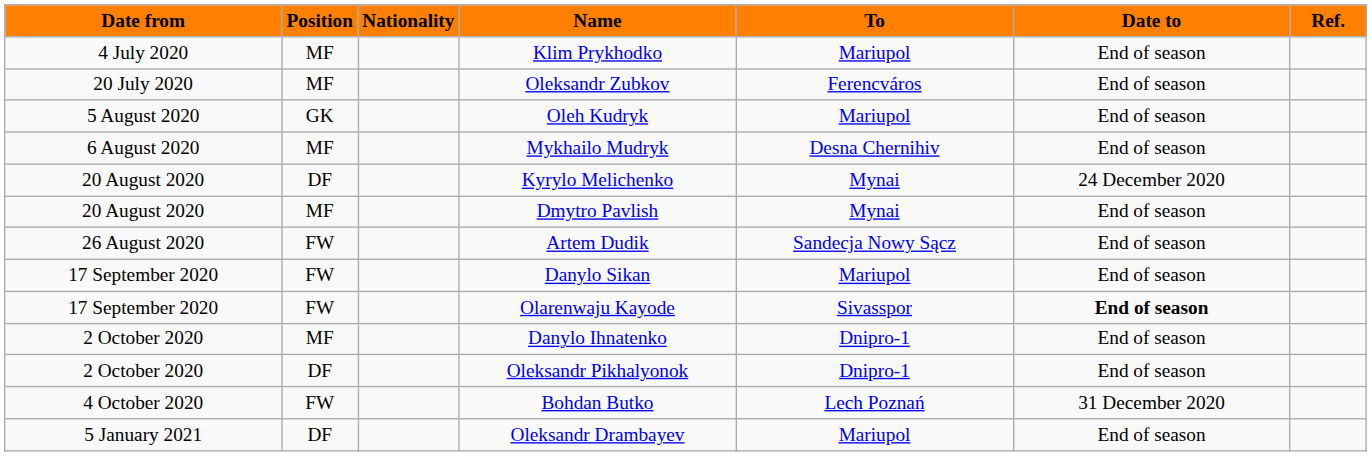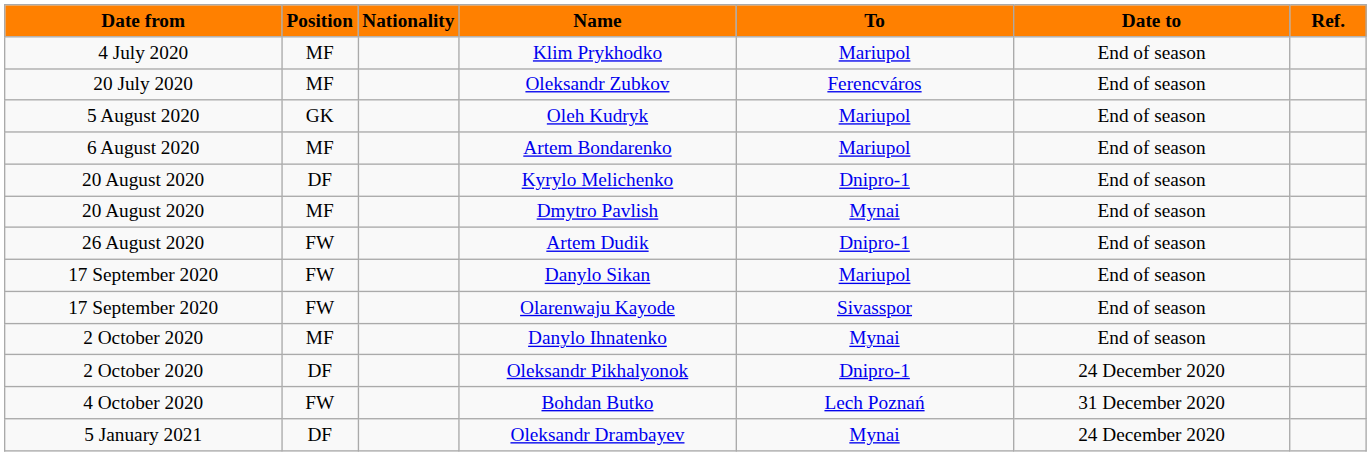 <table class="wikitable" style="text-align:center; font-size:90%; ">
 <tr>
 <th style="background:#FF8000; color:black; width:200px;">Date from</th>
 <th style="background:#FF8000; color:black; width:50px;">Position</th>
 <th style="background:#FF8000; color:black; width:50px;">Nationality</th>
 <th style="background:#FF8000; color:black; width:200px;">Name</th>
 <th style="background:#FF8000; color:black; width:200px;">To</th>
 <th style="background:#FF8000; color:black; width:200px;">Date to</th>
 <th style="background:#FF8000; color:black; width:50px;">Ref.</th>
 </tr>
 <tr>
 <td>4 July 2020</td>
 <td>MF</td>
 <td></td>
 <td><a href='#'>Klim Prykhodko</a></td>
 <td><a href='#'>Mariupol</a></td>
 <td>End of season</td>
 <td></td>
 </tr>
 <tr>
 <td>20 July 2020</td>
 <td>MF</td>
 <td></td>
 <td><a href='#'>Oleksandr Zubkov</a></td>
 <td><a href='#'>Ferencváros</a></td>
 <td>End of season</td>
 <td></td>
 </tr>
 <tr>
 <td>5 August 2020</td>
 <td>GK</td>
 <td></td>
 <td><a href='#'>Oleh Kudryk</a></td>
 <td><a href='#'>Mariupol</a></td>
 <td>End of season</td>
 <td></td>
 </tr>
 <tr>
 <td>6 August 2020</td>
 <td>MF</td>
 <td></td>
-<td><a href='#'>Mykhailo Mudryk</a></td>
-<td><a href='#'>Desna Chernihiv</a></td>
+<td><a href='#'>Artem Bondarenko</a></td>
+<td><a href='#'>Mariupol</a></td>
 <td>End of season</td>
 <td></td>
 </tr>
 <tr>
 <td>20 August 2020</td>
 <td>DF</td>
 <td></td>
 <td><a href='#'>Kyrylo Melichenko</a></td>
-<td><a href='#'>Mynai</a></td>
-<td>24 December 2020</td>
+<td><a href='#'>Dnipro-1</a></td>
+<td>End of season</td>
 <td></td>
 </tr>
 <tr>
 <td>20 August 2020</td>
 <td>MF</td>
 <td></td>
 <td><a href='#'>Dmytro Pavlish</a></td>
 <td><a href='#'>Mynai</a></td>
 <td>End of season</td>
 <td></td>
 </tr>
 <tr>
 <td>26 August 2020</td>
 <td>FW</td>
 <td></td>
 <td><a href='#'>Artem Dudik</a></td>
-<td><a href='#'>Sandecja Nowy Sącz</a></td>
+<td><a href='#'>Dnipro-1</a></td>
 <td>End of season</td>
 <td></td>
 </tr>
 <tr>
 <td>17 September 2020</td>
 <td>FW</td>
 <td></td>
 <td><a href='#'>Danylo Sikan</a></td>
 <td><a href='#'>Mariupol</a></td>
 <td>End of season</td>
 <td></td>
 </tr>
 <tr>
 <td>17 September 2020</td>
 <td>FW</td>
 <td></td>
 <td><a href='#'>Olarenwaju Kayode</a></td>
 <td><a href='#'>Sivasspor</a></td>
-<td><strong>End of season</strong></td>
+<td>End of season</td>
 <td></td>
 </tr>
 <tr>
 <td>2 October 2020</td>
 <td>MF</td>
 <td></td>
 <td><a href='#'>Danylo Ihnatenko</a></td>
-<td><a href='#'>Dnipro-1</a></td>
+<td><a href='#'>Mynai</a></td>
 <td>End of season</td>
 <td></td>
 </tr>
 <tr>
 <td>2 October 2020</td>
 <td>DF</td>
 <td></td>
 <td><a href='#'>Oleksandr Pikhalyonok</a></td>
 <td><a href='#'>Dnipro-1</a></td>
-<td>End of season</td>
+<td>24 December 2020</td>
 <td></td>
 </tr>
 <tr>
 <td>4 October 2020</td>
 <td>FW</td>
 <td></td>
 <td><a href='#'>Bohdan Butko</a></td>
 <td><a href='#'>Lech Poznań</a></td>
 <td>31 December 2020</td>
 <td></td>
 </tr>
 <tr>
 <td>5 January 2021</td>
 <td>DF</td>
 <td></td>
 <td><a href='#'>Oleksandr Drambayev</a></td>
-<td><a href='#'>Mariupol</a></td>
-<td>End of season</td>
+<td><a href='#'>Mynai</a></td>
+<td>24 December 2020</td>
 <td></td>
 </tr>
 </table>
